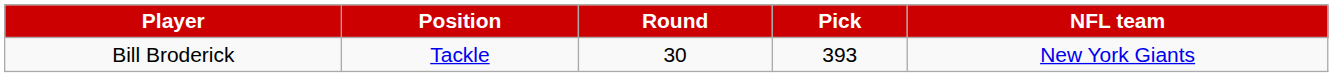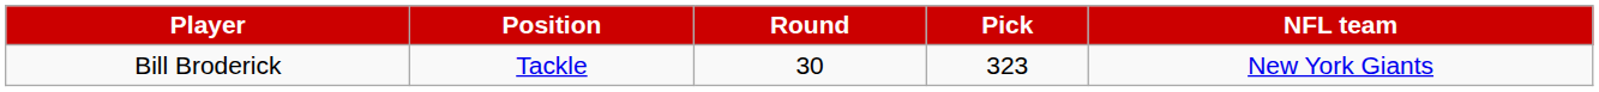 <table class="wikitable" width="80%">
 <tr align="center" style="background:#CC0000; color:white">
 <td><strong>Player</strong></td>
 <td><strong>Position</strong></td>
 <td><strong>Round</strong></td>
 <td><strong>Pick</strong></td>
 <td><strong>NFL team</strong></td>
 </tr>
 <tr align="center">
 <td>Bill Broderick</td>
 <td><a href='#'>Tackle</a></td>
 <td>30</td>
-<td>393</td>
+<td>323</td>
 <td><a href='#'>New York Giants</a></td>
 </tr>
 </table>
